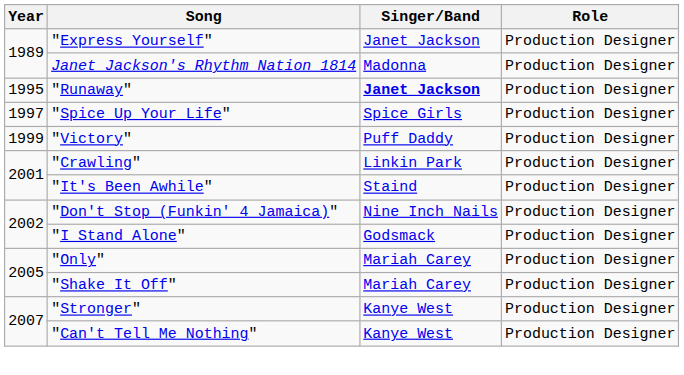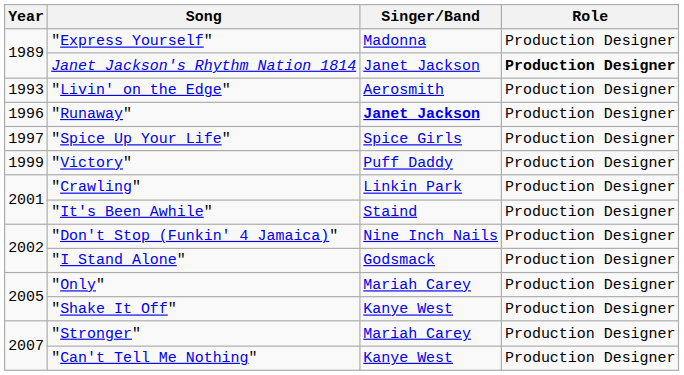 <table class="wikitable">
 <tr>
 <th>Year</th>
 <th>Song</th>
 <th>Singer/Band</th>
 <th>Role</th>
 </tr>
 <tr>
 <td rowspan=2>1989</td>
 <td>"<a href='#'>Express Yourself</a>"</td>
-<td><a href='#'>Janet Jackson</a></td>
+<td><a href='#'>Madonna</a></td>
 <td>Production Designer</td>
 </tr>
 <tr>
 <td><em><a href='#'>Janet Jackson's Rhythm Nation 1814</a></em></td>
-<td><a href='#'>Madonna</a></td>
+<td><a href='#'>Janet Jackson</a></td>
+<td><strong>Production Designer</strong></td>
+</tr>
+<tr>
+<td>1993</td>
+<td>"<a href='#'>Livin' on the Edge</a>"</td>
+<td><a href='#'>Aerosmith</a></td>
 <td>Production Designer</td>
 </tr>
 <tr>
-<td>1995</td>
+<td>1996</td>
 <td>"<a href='#'>Runaway</a>"</td>
 <td><strong><a href='#'>Janet Jackson</a></strong></td>
 <td>Production Designer</td>
 </tr>
 <tr>
 <td>1997</td>
 <td>"<a href='#'>Spice Up Your Life</a>"</td>
 <td><a href='#'>Spice Girls</a></td>
 <td>Production Designer</td>
 </tr>
 <tr>
 <td>1999</td>
 <td>"<a href='#'>Victory</a>"</td>
 <td><a href='#'>Puff Daddy</a></td>
 <td>Production Designer</td>
 </tr>
 <tr>
 <td rowspan=2>2001</td>
 <td>"<a href='#'>Crawling</a>"</td>
 <td><a href='#'>Linkin Park</a></td>
 <td>Production Designer</td>
 </tr>
 <tr>
 <td>"<a href='#'>It's Been Awhile</a>"</td>
 <td><a href='#'>Staind</a></td>
 <td>Production Designer</td>
 </tr>
 <tr>
 <td rowspan=2>2002</td>
 <td>"<a href='#'>Don't Stop (Funkin' 4 Jamaica)</a>"</td>
 <td><a href='#'>Nine Inch Nails</a></td>
 <td>Production Designer</td>
 </tr>
 <tr>
 <td>"<a href='#'>I Stand Alone</a>"</td>
 <td><a href='#'>Godsmack</a></td>
 <td>Production Designer</td>
 </tr>
 <tr>
 <td rowspan=2>2005</td>
 <td>"<a href='#'>Only</a>"</td>
 <td><a href='#'>Mariah Carey</a></td>
 <td>Production Designer</td>
 </tr>
 <tr>
 <td>"<a href='#'>Shake It Off</a>"</td>
-<td><a href='#'>Mariah Carey</a></td>
+<td><a href='#'>Kanye West</a></td>
 <td>Production Designer</td>
 </tr>
 <tr>
 <td rowspan=2>2007</td>
 <td>"<a href='#'>Stronger</a>"</td>
-<td><a href='#'>Kanye West</a></td>
+<td><a href='#'>Mariah Carey</a></td>
 <td>Production Designer</td>
 </tr>
 <tr>
 <td>"<a href='#'>Can't Tell Me Nothing</a>"</td>
 <td><a href='#'>Kanye West</a></td>
 <td>Production Designer</td>
 </tr>
 </table>
